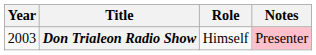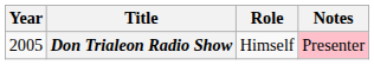 <table class="wikitable plainrowheaders sortable">
 <tr>
 <th scope="col">Year</th>
 <th scope="col">Title</th>
 <th scope="col">Role</th>
 <th class="unsortable">Notes</th>
 </tr>
 <tr>
-<td>2003</td>
+<td>2005</td>
 <th scope="row"><em>Don Trialeon Radio Show</em></th>
 <td>Himself</td>
 <td style="background: pink;">Presenter</td>
 </tr>
 </table>
